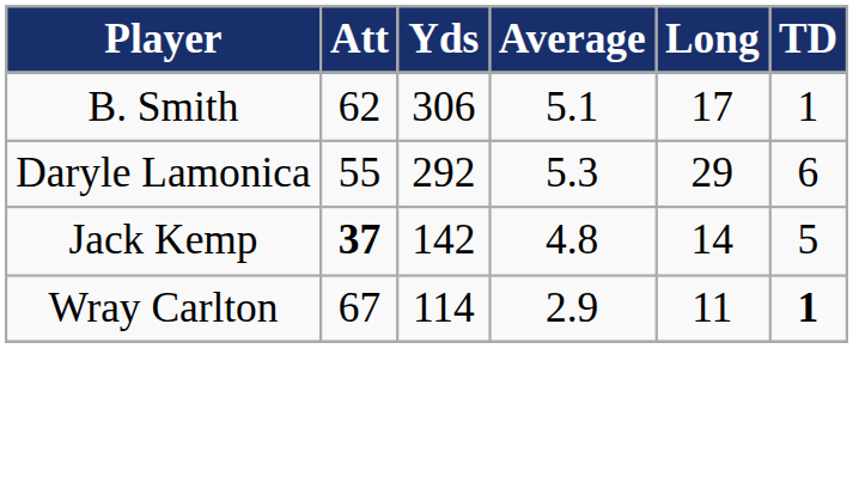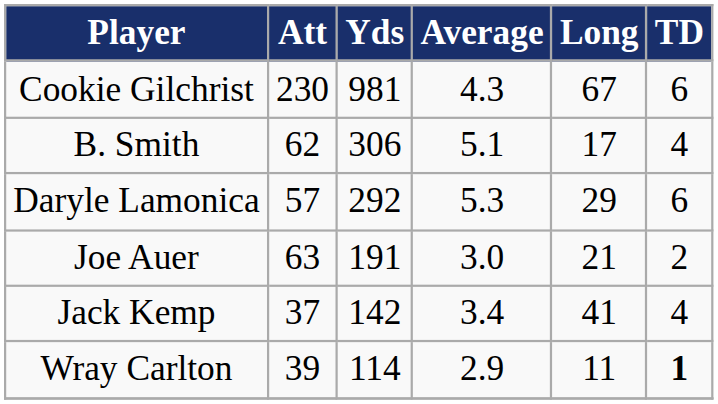 <table class="wikitable">
 <tr>
 <th style="background:#192f6b;color:white;">Player</th>
 <th style="background:#192f6b;color:white;">Att</th>
 <th style="background:#192f6b;color:white;">Yds</th>
 <th style="background:#192f6b;color:white;">Average</th>
 <th style="background:#192f6b;color:white;">Long</th>
 <th style="background:#192f6b;color:white;">TD</th>
 </tr>
 <tr align="center" bgcolor="">
+<td>Cookie Gilchrist</td>
+<td>230</td>
+<td>981</td>
+<td>4.3</td>
+<td>67</td>
+<td>6</td>
+</tr>
+<tr align="center" bgcolor="">
 <td>B. Smith</td>
 <td>62</td>
 <td>306</td>
 <td>5.1</td>
 <td>17</td>
-<td>1</td>
+<td>4</td>
 </tr>
 <tr align="center" bgcolor="">
 <td>Daryle Lamonica</td>
-<td>55</td>
+<td>57</td>
 <td>292</td>
 <td>5.3</td>
 <td>29</td>
 <td>6</td>
 </tr>
 <tr align="center" bgcolor="">
+<td>Joe Auer</td>
+<td>63</td>
+<td>191</td>
+<td>3.0</td>
+<td>21</td>
+<td>2</td>
+</tr>
+<tr align="center" bgcolor="">
 <td>Jack Kemp</td>
-<td><strong>37</strong></td>
+<td>37</td>
 <td>142</td>
-<td>4.8</td>
-<td>14</td>
-<td>5</td>
+<td>3.4</td>
+<td>41</td>
+<td>4</td>
 </tr>
 <tr align="center" bgcolor="">
 <td>Wray Carlton</td>
-<td>67</td>
+<td>39</td>
 <td>114</td>
 <td>2.9</td>
 <td>11</td>
 <td><strong>1</strong></td>
 </tr>
 <tr align="center" bgcolor="">
 </tr>
 </table>
